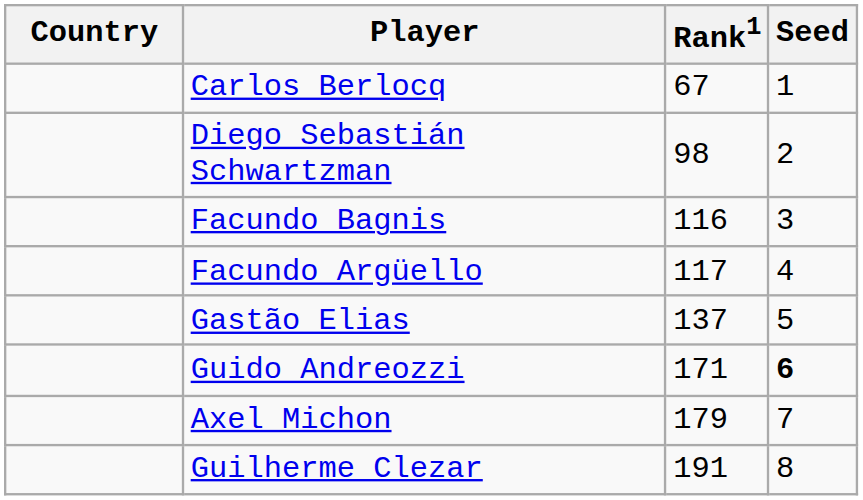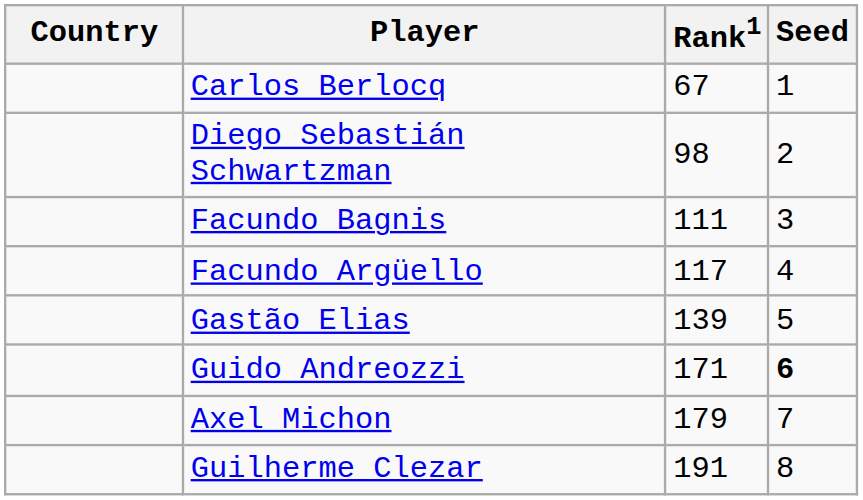 <table class="sortable wikitable">
 <tr>
 <th width="70">Country</th>
 <th width="200">Player</th>
 <th>Rank<sup>1</sup></th>
 <th>Seed</th>
 </tr>
 <tr>
 <td></td>
 <td><a href='#'>Carlos Berlocq</a></td>
 <td>67</td>
 <td>1</td>
 </tr>
 <tr>
 <td></td>
 <td><a href='#'>Diego Sebastián Schwartzman</a></td>
 <td>98</td>
 <td>2</td>
 </tr>
 <tr>
 <td></td>
 <td><a href='#'>Facundo Bagnis</a></td>
-<td>116</td>
+<td>111</td>
 <td>3</td>
 </tr>
 <tr>
 <td></td>
 <td><a href='#'>Facundo Argüello</a></td>
 <td>117</td>
 <td>4</td>
 </tr>
 <tr>
 <td></td>
 <td><a href='#'>Gastão Elias</a></td>
-<td>137</td>
+<td>139</td>
 <td>5</td>
 </tr>
 <tr>
 <td></td>
 <td><a href='#'>Guido Andreozzi</a></td>
 <td>171</td>
 <td><strong>6</strong></td>
 </tr>
 <tr>
 <td></td>
 <td><a href='#'>Axel Michon</a></td>
 <td>179</td>
 <td>7</td>
 </tr>
 <tr>
 <td></td>
 <td><a href='#'>Guilherme Clezar</a></td>
 <td>191</td>
 <td>8</td>
 </tr>
 </table>
